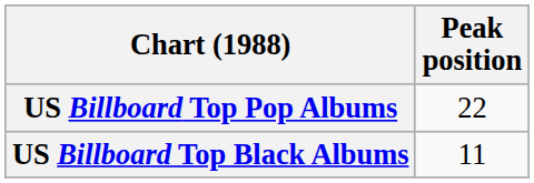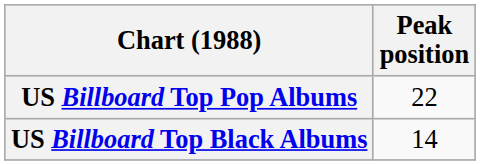 <table class="wikitable sortable plainrowheaders">
 <tr>
 <th scope="col">Chart (1988)</th>
 <th scope="col">Peak<br>position</th>
 </tr>
 <tr>
 <th scope="row">US <a href='#'><em>Billboard</em> Top Pop Albums</a></th>
 <td style="text-align:center;">22</td>
 </tr>
 <tr>
 <th scope="row">US <a href='#'><em>Billboard</em> Top Black Albums</a></th>
-<td style="text-align:center;">11</td>
+<td style="text-align:center;">14</td>
 </tr>
 </table>
